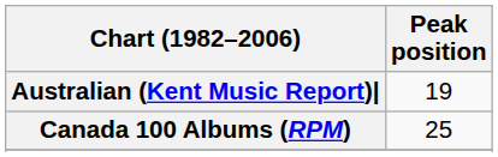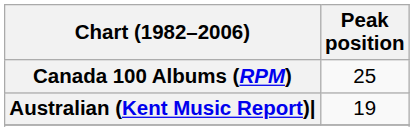 <table class="wikitable sortable plainrowheaders" style="text-align:center;">
 <tr>
 <th scope="col">Chart (1982–2006)</th>
 <th scope="col">Peak<br>position</th>
 </tr>
 <tr>
+<th scope="row">Canada 100 Albums (<em><a href='#'>RPM</a></em>)</th>
+<td style="text-align:center;">25</td>
+</tr>
+<tr>
 <th scope="row">Australian (<a href='#'>Kent Music Report</a>)|</th>
 <td>19</td>
-</tr>
-<tr>
-<th scope="row">Canada 100 Albums (<em><a href='#'>RPM</a></em>)</th>
-<td style="text-align:center;">25</td>
 </tr>
 <tr>
 </tr>
 <tr>
 </tr>
 <tr>
 </tr>
 <tr>
 </tr>
 <tr>
 </tr>
 <tr>
 </tr>
 <tr>
 </tr>
 <tr>
 </tr>
 <tr>
 </tr>
 </table>
